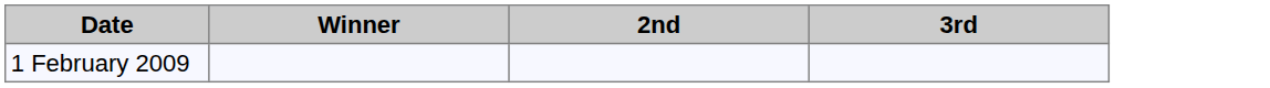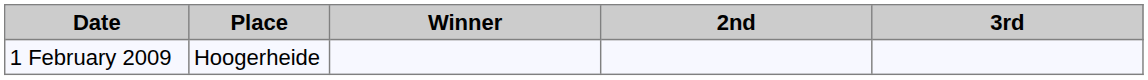 <table bgcolor="#f7f8ff" cellpadding="3" cellspacing="0" border="1" style="font-size: 95%; border: gray solid 1px; border-collapse: collapse;">
 <tr bgcolor="#CCCCCC">
 <td align="center" width="120"><strong>Date</strong></td>
+<td align="center" width="90"><strong>Place</strong></td>
 <td align="center" width="180"><strong>Winner</strong></td>
 <td align="center" width="180"><strong>2nd</strong></td>
 <td align="center" width="180"><strong>3rd</strong></td>
 </tr>
 <tr>
 <td>1 February 2009</td>
+<td> Hoogerheide</td>
 <td></td>
 <td></td>
 <td></td>
 </tr>
 </table>
